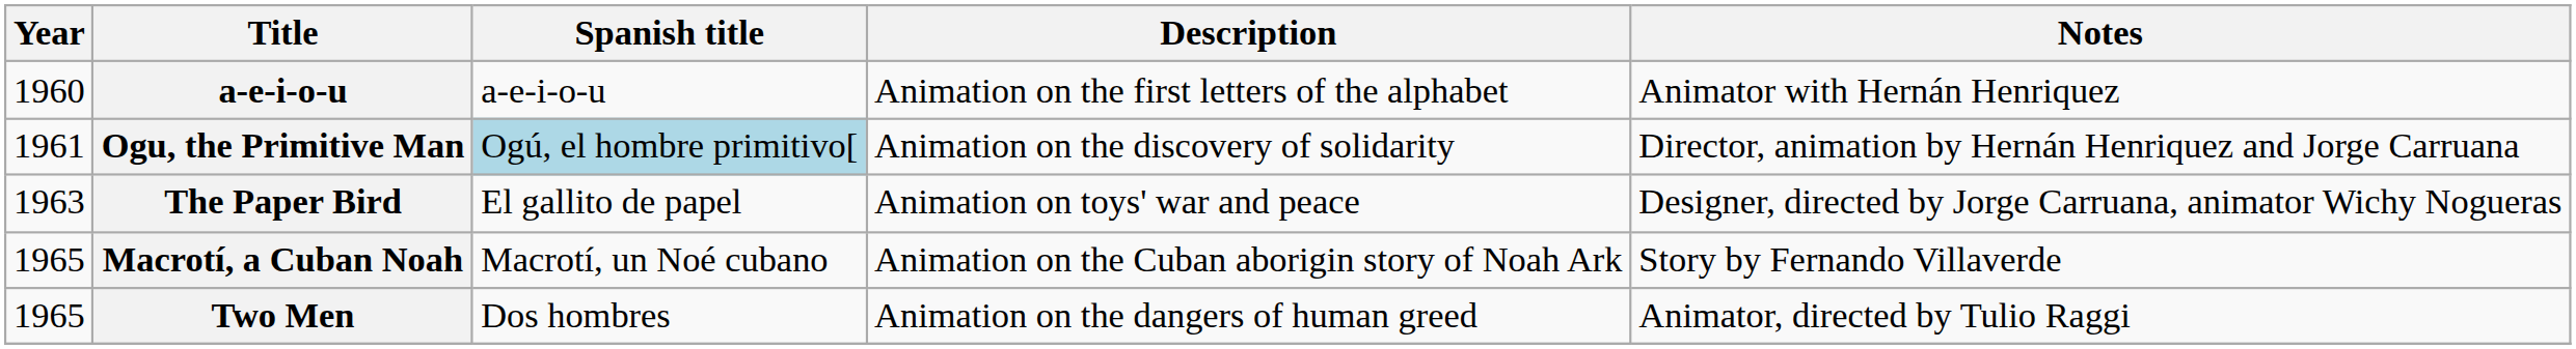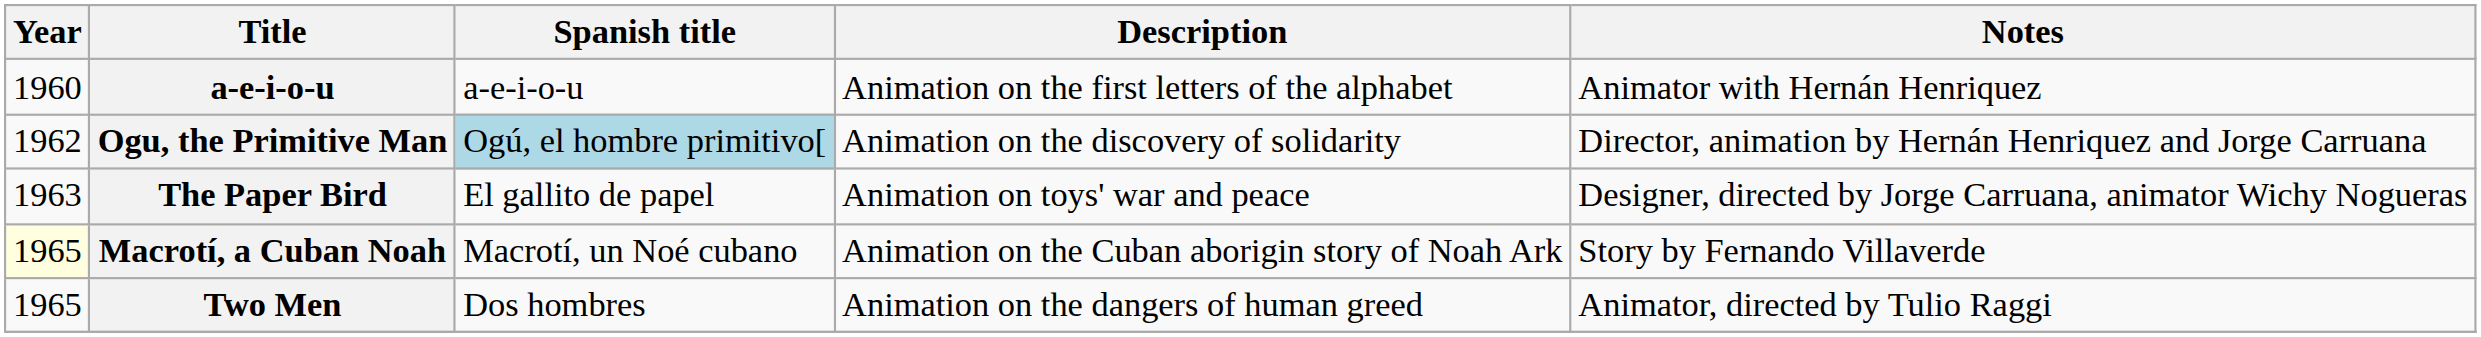 <table class="wikitable plainrowheaders sortable">
 <tr>
 <th scope="col">Year</th>
 <th scope="col">Title</th>
 <th scope="col">Spanish title</th>
 <th scope="col">Description</th>
 <th class="unsortable">Notes</th>
 </tr>
 <tr>
 <td>1960</td>
 <th scope="row">a-e-i-o-u</th>
 <td>a-e-i-o-u</td>
 <td>Animation on the first letters of the alphabet</td>
 <td>Animator with Hernán Henriquez</td>
 </tr>
 <tr>
-<td>1961</td>
+<td>1962</td>
 <th scope="row">Ogu, the Primitive Man</th>
 <td style="background: lightblue;">Ogú, el hombre primitivo[</td>
 <td>Animation on the discovery of solidarity</td>
 <td>Director, animation by Hernán Henriquez and Jorge Carruana</td>
 </tr>
 <tr>
 <td>1963</td>
 <th scope="row">The Paper Bird</th>
 <td>El gallito de papel</td>
 <td>Animation on toys' war and peace</td>
 <td>Designer, directed by Jorge Carruana, animator Wichy Nogueras</td>
 </tr>
 <tr>
-<td>1965</td>
+<td style="background: lightyellow;">1965</td>
 <th scope="row">Macrotí, a Cuban Noah</th>
 <td>Macrotí, un Noé cubano</td>
 <td>Animation on the Cuban aborigin story of Noah Ark</td>
 <td>Story by Fernando Villaverde</td>
 </tr>
 <tr>
 <td>1965</td>
 <th scope="row">Two Men</th>
 <td>Dos hombres</td>
 <td>Animation on the dangers of human greed</td>
 <td>Animator, directed by Tulio Raggi</td>
 </tr>
 <tr>
 </tr>
 </table>
